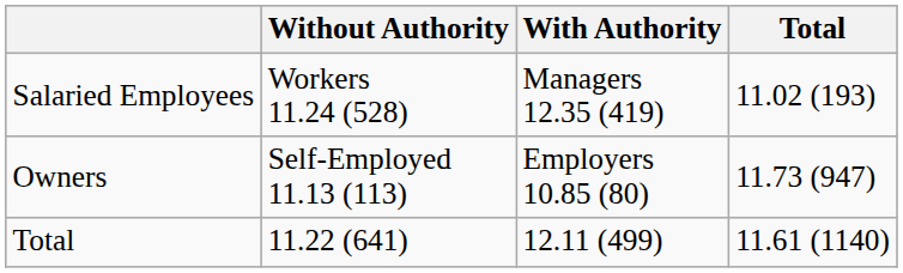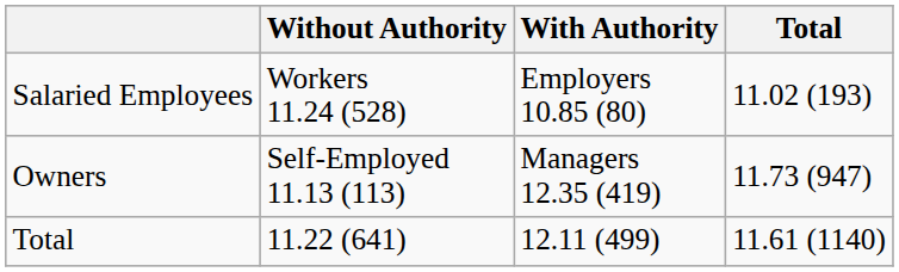 <table class="wikitable mw-collapsible">
 <tr>
 <th></th>
 <th>Without Authority</th>
 <th>With Authority</th>
 <th>Total</th>
 </tr>
 <tr>
 <td>Salaried Employees</td>
 <td>Workers<br>11.24 (528)</td>
-<td>Managers<br>12.35 (419)</td>
+<td>Employers<br>10.85 (80)</td>
 <td>11.02 (193)</td>
 </tr>
 <tr>
 <td>Owners</td>
 <td>Self-Employed<br>11.13 (113)</td>
-<td>Employers<br>10.85 (80)</td>
+<td>Managers<br>12.35 (419)</td>
 <td>11.73 (947)</td>
 </tr>
 <tr>
 <td>Total</td>
 <td>11.22 (641)</td>
 <td>12.11 (499)</td>
 <td>11.61 (1140)</td>
 </tr>
 </table>
